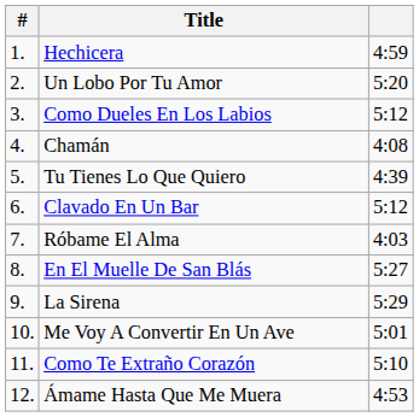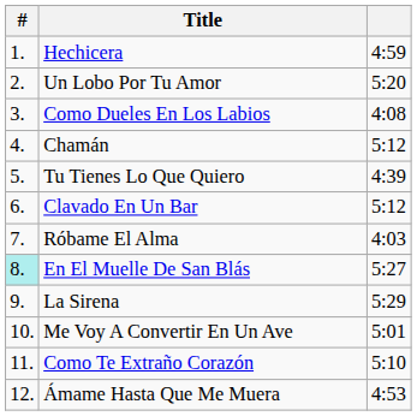 <table class="wikitable">
 <tr>
 <th>#</th>
 <th width="260">Title</th>
 <th></th>
 </tr>
 <tr>
 <td>1.</td>
 <td><a href='#'>Hechicera</a></td>
 <td>4:59</td>
 </tr>
 <tr>
 <td>2.</td>
 <td>Un Lobo Por Tu Amor</td>
 <td>5:20</td>
 </tr>
 <tr>
 <td>3.</td>
 <td><a href='#'>Como Dueles En Los Labios</a></td>
-<td>5:12</td>
+<td>4:08</td>
 </tr>
 <tr>
 <td>4.</td>
 <td>Chamán</td>
-<td>4:08</td>
+<td>5:12</td>
 </tr>
 <tr>
 <td>5.</td>
 <td>Tu Tienes Lo Que Quiero</td>
 <td>4:39</td>
 </tr>
 <tr>
 <td>6.</td>
 <td><a href='#'>Clavado En Un Bar</a></td>
 <td>5:12</td>
 </tr>
 <tr>
 <td>7.</td>
 <td>Róbame El Alma</td>
 <td>4:03</td>
 </tr>
 <tr>
-<td>8.</td>
+<td style="background: paleturquoise;">8.</td>
 <td><a href='#'>En El Muelle De San Blás</a></td>
 <td>5:27</td>
 </tr>
 <tr>
 <td>9.</td>
 <td>La Sirena</td>
 <td>5:29</td>
 </tr>
 <tr>
 <td>10.</td>
 <td>Me Voy A Convertir En Un Ave</td>
 <td>5:01</td>
 </tr>
 <tr>
 <td>11.</td>
 <td><a href='#'>Como Te Extraño Corazón</a></td>
 <td>5:10</td>
 </tr>
 <tr>
 <td>12.</td>
 <td>Ámame Hasta Que Me Muera</td>
 <td>4:53</td>
 </tr>
 </table>
